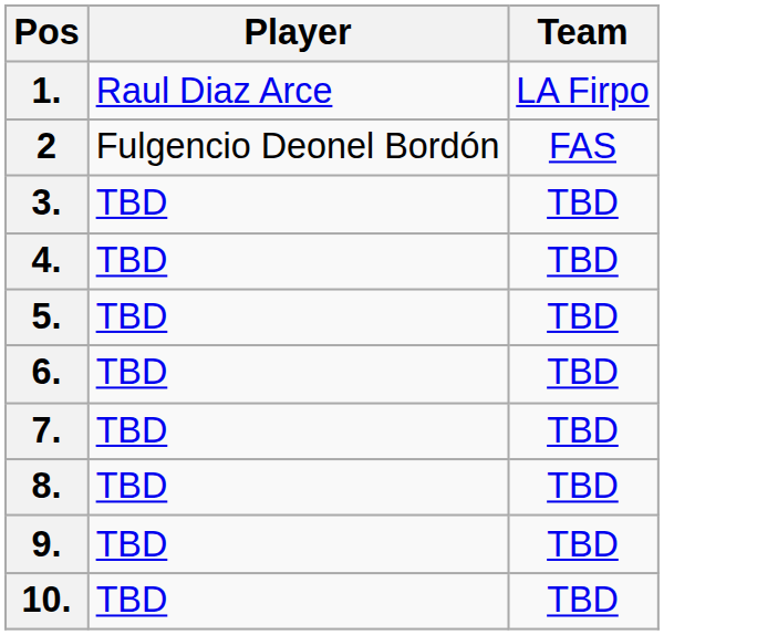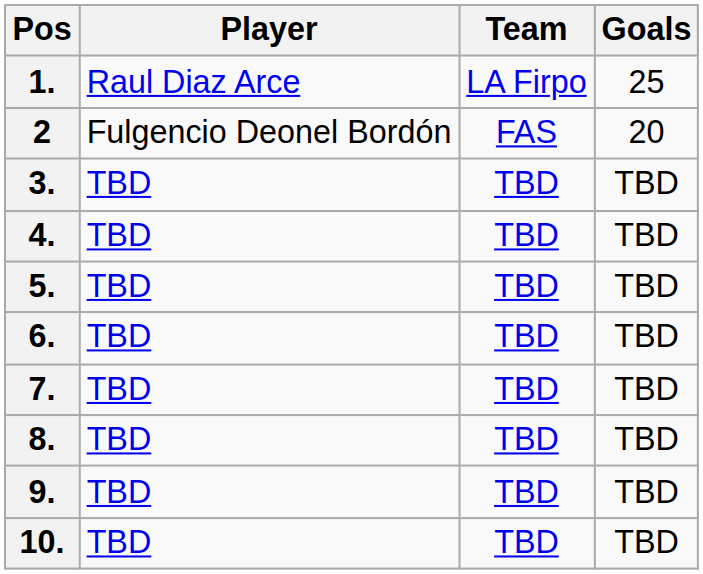 <table class="wikitable">
 <tr>
 <th align="center">Pos</th>
 <th align="center">Player</th>
 <th align="center">Team</th>
+<th align="center">Goals</th>
 </tr>
 <tr>
 <th align="center">1.</th>
 <td> <a href='#'>Raul Diaz Arce</a></td>
 <td align="center"><a href='#'>LA Firpo</a></td>
+<td align="center">25</td>
 </tr>
 <tr>
 <th align="center">2</th>
 <td> Fulgencio Deonel Bordón</td>
 <td align="center"><a href='#'>FAS</a></td>
+<td align="center">20</td>
 </tr>
 <tr>
 <th align="center">3.</th>
 <td> <a href='#'>TBD</a></td>
 <td align="center"><a href='#'>TBD</a></td>
+<td align="center">TBD</td>
 </tr>
 <tr>
 <th align="center">4.</th>
 <td> <a href='#'>TBD</a></td>
 <td align="center"><a href='#'>TBD</a></td>
+<td align="center">TBD</td>
 </tr>
 <tr>
 <th align="center">5.</th>
 <td> <a href='#'>TBD</a></td>
 <td align="center"><a href='#'>TBD</a></td>
+<td align="center">TBD</td>
 </tr>
 <tr>
 <th align="center">6.</th>
 <td> <a href='#'>TBD</a></td>
 <td align="center"><a href='#'>TBD</a></td>
+<td align="center">TBD</td>
 </tr>
 <tr>
 <th align="center">7.</th>
 <td> <a href='#'>TBD</a></td>
 <td align="center"><a href='#'>TBD</a></td>
+<td align="center">TBD</td>
 </tr>
 <tr>
 <th align="center">8.</th>
 <td> <a href='#'>TBD</a></td>
 <td align="center"><a href='#'>TBD</a></td>
+<td align="center">TBD</td>
 </tr>
 <tr>
 <th align="center">9.</th>
 <td> <a href='#'>TBD</a></td>
 <td align="center"><a href='#'>TBD</a></td>
+<td align="center">TBD</td>
 </tr>
 <tr>
 <th align="center">10.</th>
 <td> <a href='#'>TBD</a></td>
 <td align="center"><a href='#'>TBD</a></td>
+<td align="center">TBD</td>
 </tr>
 </table>
